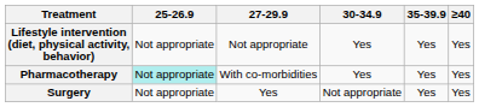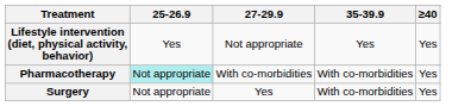 <table class="wikitable floatright" style="text-align: center; font-size: 86%;">
 <tr>
 <th>Treatment</th>
 <th>25-26.9</th>
 <th>27-29.9</th>
-<th>30-34.9</th>
 <th>35-39.9</th>
 <th>≥40</th>
 </tr>
 <tr>
 <th>Lifestyle intervention<br>(diet, physical activity,<br>behavior)</th>
+<td>Yes</td>
 <td>Not appropriate</td>
-<td>Not appropriate</td>
-<td>Yes</td>
 <td>Yes</td>
 <td>Yes</td>
 </tr>
 <tr>
 <th>Pharmacotherapy</th>
 <td style="background: paleturquoise;">Not appropriate</td>
 <td>With co-morbidities</td>
-<td>Yes</td>
-<td>Yes</td>
+<td>With co-morbidities</td>
 <td>Yes</td>
 </tr>
 <tr>
 <th>Surgery</th>
 <td>Not appropriate</td>
 <td>Yes</td>
-<td>Not appropriate</td>
-<td>Yes</td>
+<td>With co-morbidities</td>
 <td>Yes</td>
 </tr>
 </table>
